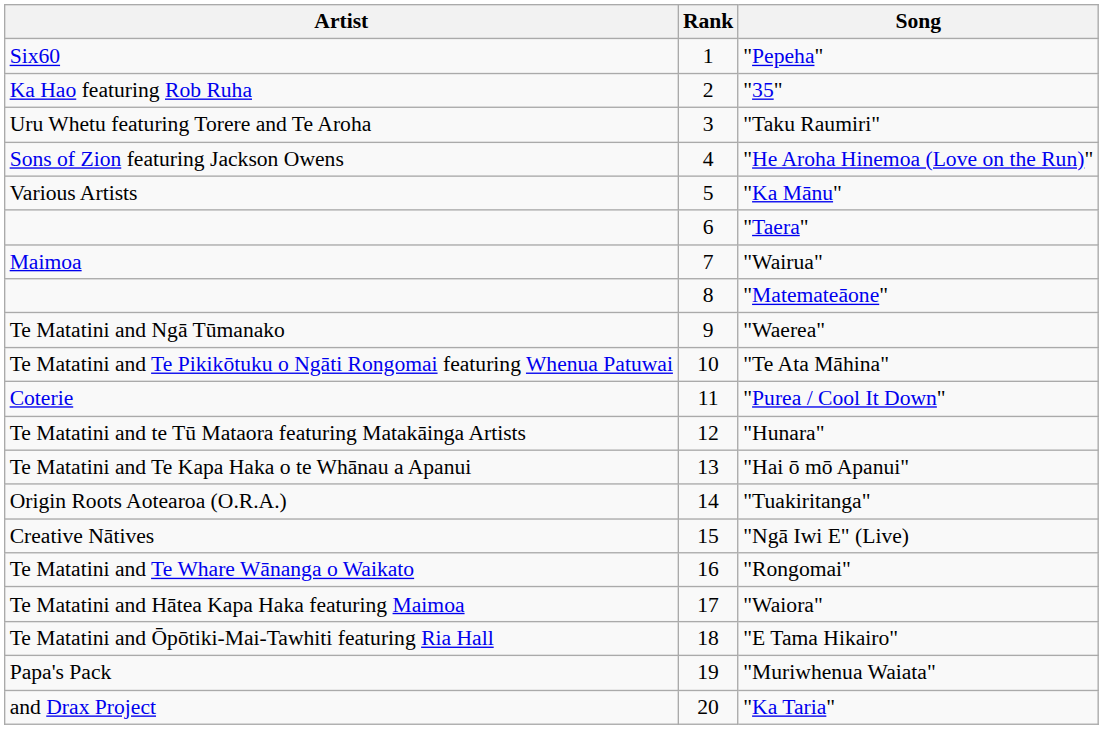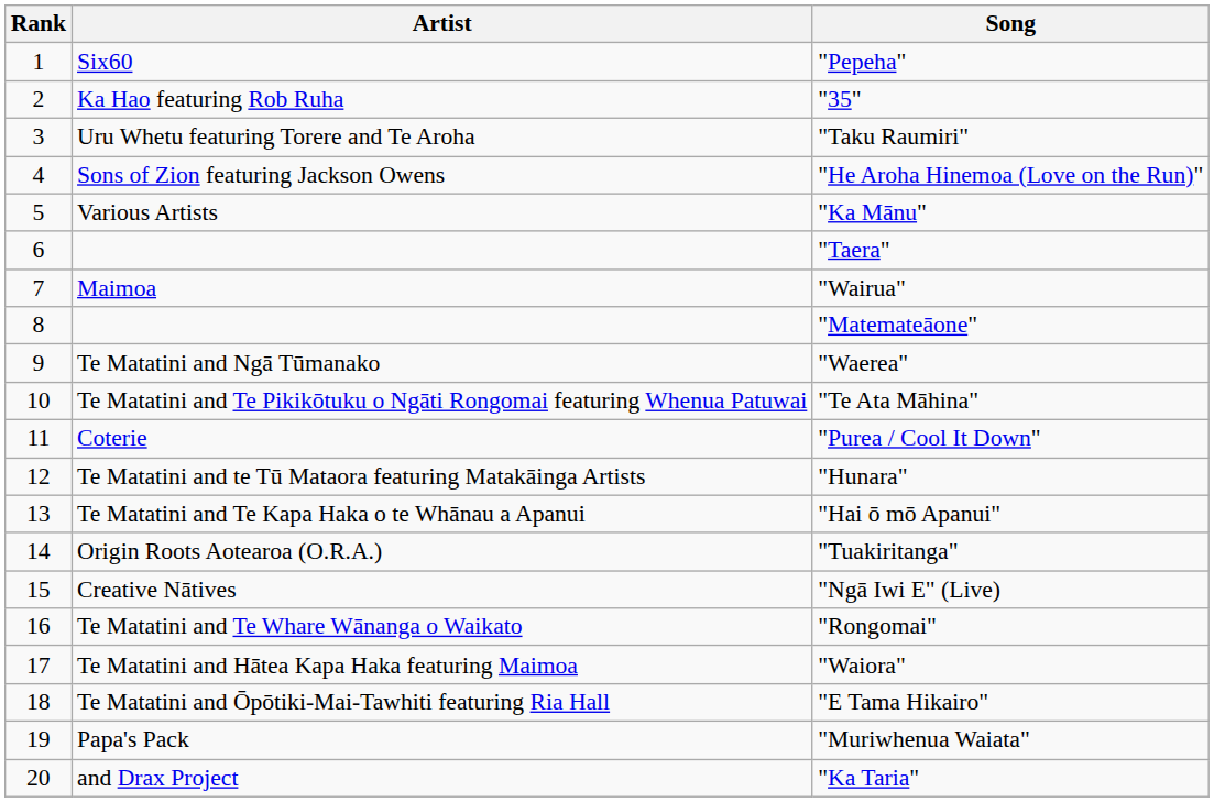 <table class="wikitable sortable">
 <tr>
+<th>Rank</th>
 <th>Artist</th>
-<th>Rank</th>
 <th>Song</th>
 </tr>
 <tr>
+<td align="center">1</td>
 <td><a href='#'>Six60</a></td>
-<td align="center">1</td>
 <td>"<a href='#'>Pepeha</a>"</td>
 </tr>
 <tr>
+<td align="center">2</td>
 <td><a href='#'>Ka Hao</a> featuring <a href='#'>Rob Ruha</a></td>
-<td align="center">2</td>
 <td>"<a href='#'>35</a>"</td>
 </tr>
 <tr>
+<td align="center">3</td>
 <td>Uru Whetu featuring Torere and Te Aroha</td>
-<td align="center">3</td>
 <td>"Taku Raumiri"</td>
 </tr>
 <tr>
+<td align="center">4</td>
 <td><a href='#'>Sons of Zion</a> featuring Jackson Owens</td>
-<td align="center">4</td>
 <td>"<a href='#'>He Aroha Hinemoa (Love on the Run)</a>"</td>
 </tr>
 <tr>
+<td align="center">5</td>
 <td>Various Artists</td>
-<td align="center">5</td>
 <td>"<a href='#'>Ka Mānu</a>"</td>
 </tr>
 <tr>
+<td align="center">6</td>
 <td></td>
-<td align="center">6</td>
 <td>"<a href='#'>Taera</a>"</td>
 </tr>
 <tr>
+<td align="center">7</td>
 <td><a href='#'>Maimoa</a></td>
-<td align="center">7</td>
 <td>"Wairua"</td>
 </tr>
 <tr>
+<td align="center">8</td>
 <td></td>
-<td align="center">8</td>
 <td>"<a href='#'>Matemateāone</a>"</td>
 </tr>
 <tr>
+<td align="center">9</td>
 <td>Te Matatini and Ngā Tūmanako</td>
-<td align="center">9</td>
 <td>"Waerea"</td>
 </tr>
 <tr>
+<td align="center">10</td>
 <td>Te Matatini and <a href='#'>Te Pikikōtuku o Ngāti Rongomai</a> featuring <a href='#'>Whenua Patuwai</a></td>
-<td align="center">10</td>
 <td>"Te Ata Māhina"</td>
 </tr>
 <tr>
+<td align="center">11</td>
 <td><a href='#'>Coterie</a></td>
-<td align="center">11</td>
 <td>"<a href='#'>Purea / Cool It Down</a>"</td>
 </tr>
 <tr>
+<td align="center">12</td>
 <td>Te Matatini and te Tū Mataora featuring Matakāinga Artists</td>
-<td align="center">12</td>
 <td>"Hunara"</td>
 </tr>
 <tr>
+<td align="center">13</td>
 <td>Te Matatini and Te Kapa Haka o te Whānau a Apanui</td>
-<td align="center">13</td>
 <td>"Hai ō mō Apanui"</td>
 </tr>
 <tr>
+<td align="center">14</td>
 <td>Origin Roots Aotearoa (O.R.A.)</td>
-<td align="center">14</td>
 <td>"Tuakiritanga"</td>
 </tr>
 <tr>
+<td align="center">15</td>
 <td>Creative Nātives</td>
-<td align="center">15</td>
 <td>"Ngā Iwi E" (Live)</td>
 </tr>
 <tr>
+<td align="center">16</td>
 <td>Te Matatini and <a href='#'>Te Whare Wānanga o Waikato</a></td>
-<td align="center">16</td>
 <td>"Rongomai"</td>
 </tr>
 <tr>
+<td align="center">17</td>
 <td>Te Matatini and Hātea Kapa Haka featuring <a href='#'>Maimoa</a></td>
-<td align="center">17</td>
 <td>"Waiora"</td>
 </tr>
 <tr>
+<td align="center">18</td>
 <td>Te Matatini and Ōpōtiki-Mai-Tawhiti featuring <a href='#'>Ria Hall</a></td>
-<td align="center">18</td>
 <td>"E Tama Hikairo"</td>
 </tr>
 <tr>
+<td align="center">19</td>
 <td>Papa's Pack</td>
-<td align="center">19</td>
 <td>"Muriwhenua Waiata"</td>
 </tr>
 <tr>
+<td align="center">20</td>
 <td> and <a href='#'>Drax Project</a></td>
-<td align="center">20</td>
 <td>"<a href='#'>Ka Taria</a>"</td>
 </tr>
 </table>
